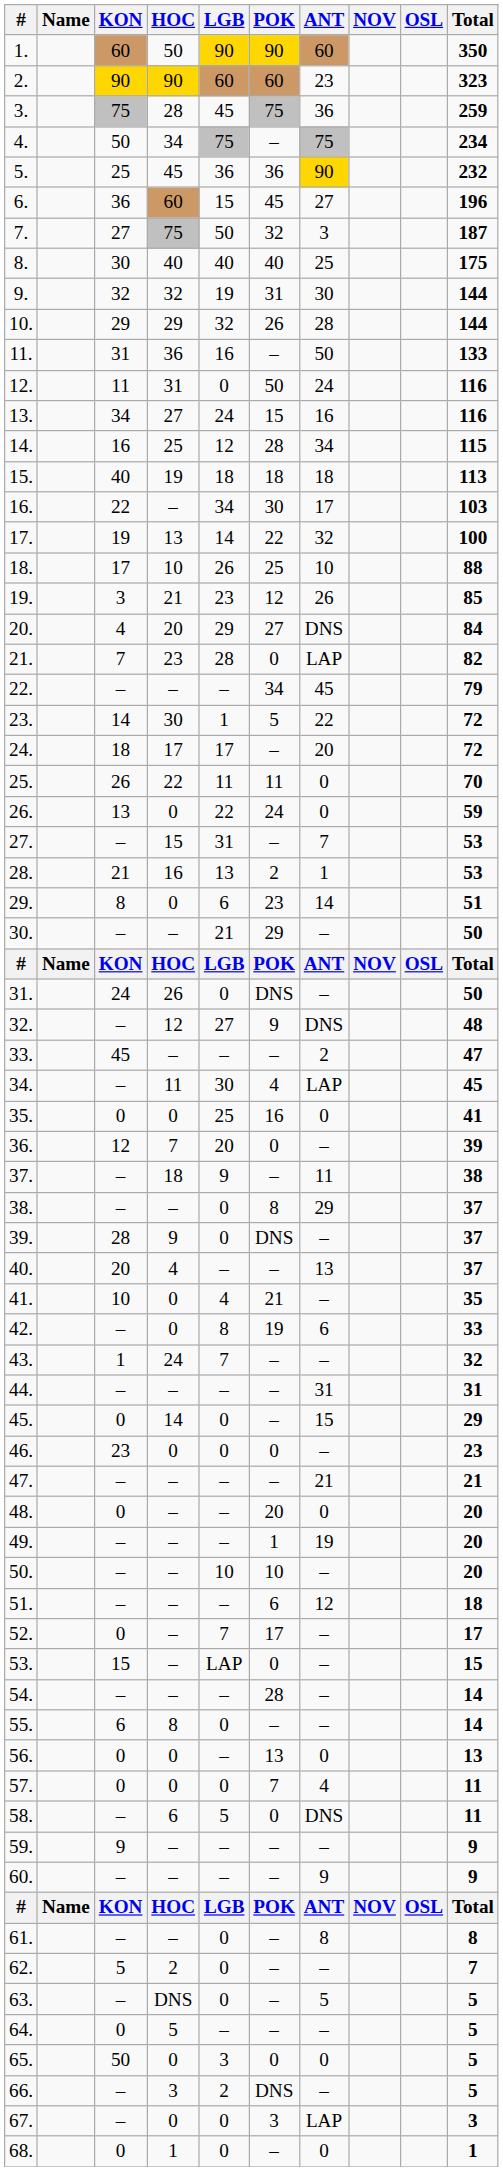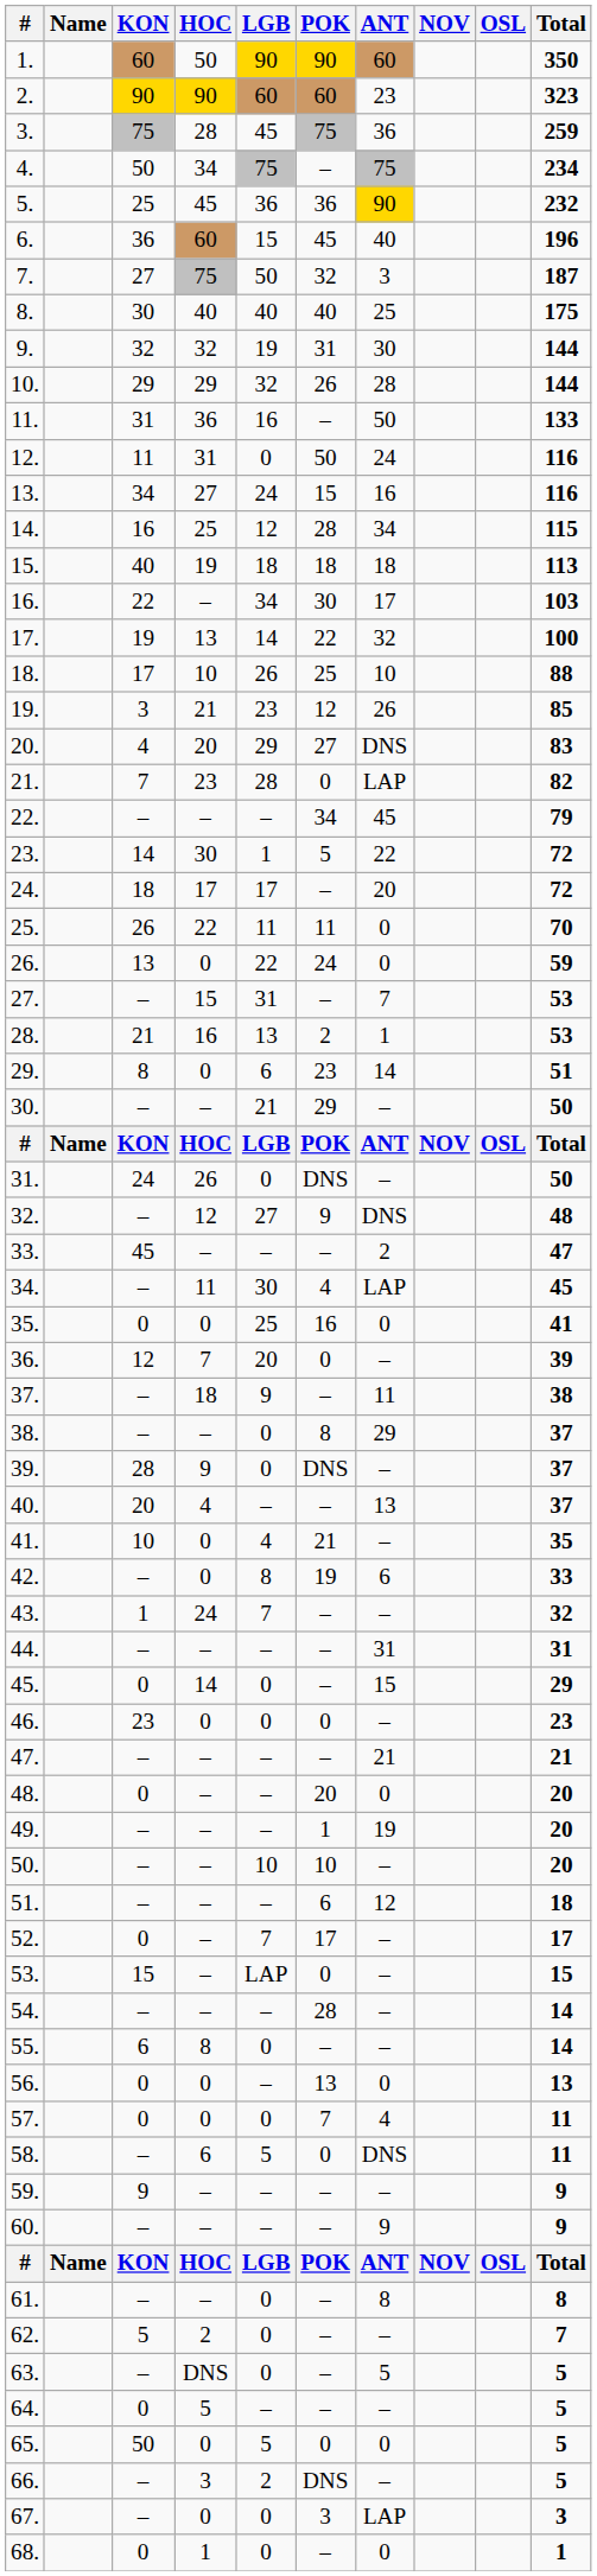 <table class="wikitable" style="text-align:center;">
 <tr>
 <th>#</th>
 <th>Name</th>
 <th><a href='#'>KON</a></th>
 <th><a href='#'>HOC</a></th>
 <th><a href='#'>LGB</a></th>
 <th><a href='#'>POK</a></th>
 <th><a href='#'>ANT</a></th>
 <th><a href='#'>NOV</a></th>
 <th><a href='#'>OSL</a></th>
 <th><strong>Total</strong></th>
 </tr>
 <tr>
 <td>1.</td>
 <td align="left"></td>
 <td bgcolor="CC9966">60</td>
 <td>50</td>
 <td bgcolor="gold">90</td>
 <td bgcolor="gold">90</td>
 <td bgcolor="CC9966">60</td>
 <td></td>
 <td></td>
 <td><strong>350</strong></td>
 </tr>
 <tr>
 <td>2.</td>
 <td align="left"></td>
 <td bgcolor="gold">90</td>
 <td bgcolor="gold">90</td>
 <td bgcolor="CC9966">60</td>
 <td bgcolor="CC9966">60</td>
 <td>23</td>
 <td></td>
 <td></td>
 <td><strong>323</strong></td>
 </tr>
 <tr>
 <td>3.</td>
 <td align="left"></td>
 <td bgcolor="silver">75</td>
 <td>28</td>
 <td>45</td>
 <td bgcolor="silver">75</td>
 <td>36</td>
 <td></td>
 <td></td>
 <td><strong>259</strong></td>
 </tr>
 <tr>
 <td>4.</td>
 <td align="left"></td>
 <td>50</td>
 <td>34</td>
 <td bgcolor="silver">75</td>
 <td>–</td>
 <td bgcolor="silver">75</td>
 <td></td>
 <td></td>
 <td><strong>234</strong></td>
 </tr>
 <tr>
 <td>5.</td>
 <td align="left"></td>
 <td>25</td>
 <td>45</td>
 <td>36</td>
 <td>36</td>
 <td bgcolor="gold">90</td>
 <td></td>
 <td></td>
 <td><strong>232</strong></td>
 </tr>
 <tr>
 <td>6.</td>
 <td align="left"></td>
 <td>36</td>
 <td bgcolor="CC9966">60</td>
 <td>15</td>
 <td>45</td>
-<td>27</td>
+<td>40</td>
 <td></td>
 <td></td>
 <td><strong>196</strong></td>
 </tr>
 <tr>
 <td>7.</td>
 <td align="left"></td>
 <td>27</td>
 <td bgcolor="silver">75</td>
 <td>50</td>
 <td>32</td>
 <td>3</td>
 <td></td>
 <td></td>
 <td><strong>187</strong></td>
 </tr>
 <tr>
 <td>8.</td>
 <td align="left"></td>
 <td>30</td>
 <td>40</td>
 <td>40</td>
 <td>40</td>
 <td>25</td>
 <td></td>
 <td></td>
 <td><strong>175</strong></td>
 </tr>
 <tr>
 <td>9.</td>
 <td align="left"></td>
 <td>32</td>
 <td>32</td>
 <td>19</td>
 <td>31</td>
 <td>30</td>
 <td></td>
 <td></td>
 <td><strong>144</strong></td>
 </tr>
 <tr>
 <td>10.</td>
 <td align="left"></td>
 <td>29</td>
 <td>29</td>
 <td>32</td>
 <td>26</td>
 <td>28</td>
 <td></td>
 <td></td>
 <td><strong>144</strong></td>
 </tr>
 <tr>
 <td>11.</td>
 <td align="left"></td>
 <td>31</td>
 <td>36</td>
 <td>16</td>
 <td>–</td>
 <td>50</td>
 <td></td>
 <td></td>
 <td><strong>133</strong></td>
 </tr>
 <tr>
 <td>12.</td>
 <td align="left"></td>
 <td>11</td>
 <td>31</td>
 <td>0</td>
 <td>50</td>
 <td>24</td>
 <td></td>
 <td></td>
 <td><strong>116</strong></td>
 </tr>
 <tr>
 <td>13.</td>
 <td align="left"></td>
 <td>34</td>
 <td>27</td>
 <td>24</td>
 <td>15</td>
 <td>16</td>
 <td></td>
 <td></td>
 <td><strong>116</strong></td>
 </tr>
 <tr>
 <td>14.</td>
 <td align="left"></td>
 <td>16</td>
 <td>25</td>
 <td>12</td>
 <td>28</td>
 <td>34</td>
 <td></td>
 <td></td>
 <td><strong>115</strong></td>
 </tr>
 <tr>
 <td>15.</td>
 <td align="left"></td>
 <td>40</td>
 <td>19</td>
 <td>18</td>
 <td>18</td>
 <td>18</td>
 <td></td>
 <td></td>
 <td><strong>113</strong></td>
 </tr>
 <tr>
 <td>16.</td>
 <td align="left"></td>
 <td>22</td>
 <td>–</td>
 <td>34</td>
 <td>30</td>
 <td>17</td>
 <td></td>
 <td></td>
 <td><strong>103</strong></td>
 </tr>
 <tr>
 <td>17.</td>
 <td align="left"></td>
 <td>19</td>
 <td>13</td>
 <td>14</td>
 <td>22</td>
 <td>32</td>
 <td></td>
 <td></td>
 <td><strong>100</strong></td>
 </tr>
 <tr>
 <td>18.</td>
 <td align="left"></td>
 <td>17</td>
 <td>10</td>
 <td>26</td>
 <td>25</td>
 <td>10</td>
 <td></td>
 <td></td>
 <td><strong>88</strong></td>
 </tr>
 <tr>
 <td>19.</td>
 <td align="left"></td>
 <td>3</td>
 <td>21</td>
 <td>23</td>
 <td>12</td>
 <td>26</td>
 <td></td>
 <td></td>
 <td><strong>85</strong></td>
 </tr>
 <tr>
 <td>20.</td>
 <td align="left"></td>
 <td>4</td>
 <td>20</td>
 <td>29</td>
 <td>27</td>
 <td>DNS</td>
 <td></td>
 <td></td>
-<td><strong>84</strong></td>
+<td><strong>83</strong></td>
 </tr>
 <tr>
 <td>21.</td>
 <td align="left"></td>
 <td>7</td>
 <td>23</td>
 <td>28</td>
 <td>0</td>
 <td>LAP</td>
 <td></td>
 <td></td>
 <td><strong>82</strong></td>
 </tr>
 <tr>
 <td>22.</td>
 <td align="left"></td>
 <td>–</td>
 <td>–</td>
 <td>–</td>
 <td>34</td>
 <td>45</td>
 <td></td>
 <td></td>
 <td><strong>79</strong></td>
 </tr>
 <tr>
 <td>23.</td>
 <td align="left"></td>
 <td>14</td>
 <td>30</td>
 <td>1</td>
 <td>5</td>
 <td>22</td>
 <td></td>
 <td></td>
 <td><strong>72</strong></td>
 </tr>
 <tr>
 <td>24.</td>
 <td align="left"></td>
 <td>18</td>
 <td>17</td>
 <td>17</td>
 <td>–</td>
 <td>20</td>
 <td></td>
 <td></td>
 <td><strong>72</strong></td>
 </tr>
 <tr>
 <td>25.</td>
 <td align="left"></td>
 <td>26</td>
 <td>22</td>
 <td>11</td>
 <td>11</td>
 <td>0</td>
 <td></td>
 <td></td>
 <td><strong>70</strong></td>
 </tr>
 <tr>
 <td>26.</td>
 <td align="left"></td>
 <td>13</td>
 <td>0</td>
 <td>22</td>
 <td>24</td>
 <td>0</td>
 <td></td>
 <td></td>
 <td><strong>59</strong></td>
 </tr>
 <tr>
 <td>27.</td>
 <td align="left"></td>
 <td>–</td>
 <td>15</td>
 <td>31</td>
 <td>–</td>
 <td>7</td>
 <td></td>
 <td></td>
 <td><strong>53</strong></td>
 </tr>
 <tr>
 <td>28.</td>
 <td align="left"></td>
 <td>21</td>
 <td>16</td>
 <td>13</td>
 <td>2</td>
 <td>1</td>
 <td></td>
 <td></td>
 <td><strong>53</strong></td>
 </tr>
 <tr>
 <td>29.</td>
 <td align="left"></td>
 <td>8</td>
 <td>0</td>
 <td>6</td>
 <td>23</td>
 <td>14</td>
 <td></td>
 <td></td>
 <td><strong>51</strong></td>
 </tr>
 <tr>
 <td>30.</td>
 <td align="left"></td>
 <td>–</td>
 <td>–</td>
 <td>21</td>
 <td>29</td>
 <td>–</td>
 <td></td>
 <td></td>
 <td><strong>50</strong></td>
 </tr>
 <tr>
 <th>#</th>
 <th>Name</th>
 <th><a href='#'>KON</a></th>
 <th><a href='#'>HOC</a></th>
 <th><a href='#'>LGB</a></th>
 <th><a href='#'>POK</a></th>
 <th><a href='#'>ANT</a></th>
 <th><a href='#'>NOV</a></th>
 <th><a href='#'>OSL</a></th>
 <th><strong>Total</strong></th>
 </tr>
 <tr>
 <td>31.</td>
 <td align="left"></td>
 <td>24</td>
 <td>26</td>
 <td>0</td>
 <td>DNS</td>
 <td>–</td>
 <td></td>
 <td></td>
 <td><strong>50</strong></td>
 </tr>
 <tr>
 <td>32.</td>
 <td align="left"></td>
 <td>–</td>
 <td>12</td>
 <td>27</td>
 <td>9</td>
 <td>DNS</td>
 <td></td>
 <td></td>
 <td><strong>48</strong></td>
 </tr>
 <tr>
 <td>33.</td>
 <td align="left"></td>
 <td>45</td>
 <td>–</td>
 <td>–</td>
 <td>–</td>
 <td>2</td>
 <td></td>
 <td></td>
 <td><strong>47</strong></td>
 </tr>
 <tr>
 <td>34.</td>
 <td align="left"></td>
 <td>–</td>
 <td>11</td>
 <td>30</td>
 <td>4</td>
 <td>LAP</td>
 <td></td>
 <td></td>
 <td><strong>45</strong></td>
 </tr>
 <tr>
 <td>35.</td>
 <td align="left"></td>
 <td>0</td>
 <td>0</td>
 <td>25</td>
 <td>16</td>
 <td>0</td>
 <td></td>
 <td></td>
 <td><strong>41</strong></td>
 </tr>
 <tr>
 <td>36.</td>
 <td align="left"></td>
 <td>12</td>
 <td>7</td>
 <td>20</td>
 <td>0</td>
 <td>–</td>
 <td></td>
 <td></td>
 <td><strong>39</strong></td>
 </tr>
 <tr>
 <td>37.</td>
 <td align="left"></td>
 <td>–</td>
 <td>18</td>
 <td>9</td>
 <td>–</td>
 <td>11</td>
 <td></td>
 <td></td>
 <td><strong>38</strong></td>
 </tr>
 <tr>
 <td>38.</td>
 <td align="left"></td>
 <td>–</td>
 <td>–</td>
 <td>0</td>
 <td>8</td>
 <td>29</td>
 <td></td>
 <td></td>
 <td><strong>37</strong></td>
 </tr>
 <tr>
 <td>39.</td>
 <td align="left"></td>
 <td>28</td>
 <td>9</td>
 <td>0</td>
 <td>DNS</td>
 <td>–</td>
 <td></td>
 <td></td>
 <td><strong>37</strong></td>
 </tr>
 <tr>
 <td>40.</td>
 <td align="left"></td>
 <td>20</td>
 <td>4</td>
 <td>–</td>
 <td>–</td>
 <td>13</td>
 <td></td>
 <td></td>
 <td><strong>37</strong></td>
 </tr>
 <tr>
 <td>41.</td>
 <td align="left"></td>
 <td>10</td>
 <td>0</td>
 <td>4</td>
 <td>21</td>
 <td>–</td>
 <td></td>
 <td></td>
 <td><strong>35</strong></td>
 </tr>
 <tr>
 <td>42.</td>
 <td align="left"></td>
 <td>–</td>
 <td>0</td>
 <td>8</td>
 <td>19</td>
 <td>6</td>
 <td></td>
 <td></td>
 <td><strong>33</strong></td>
 </tr>
 <tr>
 <td>43.</td>
 <td align="left"></td>
 <td>1</td>
 <td>24</td>
 <td>7</td>
 <td>–</td>
 <td>–</td>
 <td></td>
 <td></td>
 <td><strong>32</strong></td>
 </tr>
 <tr>
 <td>44.</td>
 <td align="left"></td>
 <td>–</td>
 <td>–</td>
 <td>–</td>
 <td>–</td>
 <td>31</td>
 <td></td>
 <td></td>
 <td><strong>31</strong></td>
 </tr>
 <tr>
 <td>45.</td>
 <td align="left"></td>
 <td>0</td>
 <td>14</td>
 <td>0</td>
 <td>–</td>
 <td>15</td>
 <td></td>
 <td></td>
 <td><strong>29</strong></td>
 </tr>
 <tr>
 <td>46.</td>
 <td align="left"></td>
 <td>23</td>
 <td>0</td>
 <td>0</td>
 <td>0</td>
 <td>–</td>
 <td></td>
 <td></td>
 <td><strong>23</strong></td>
 </tr>
 <tr>
 <td>47.</td>
 <td align="left"></td>
 <td>–</td>
 <td>–</td>
 <td>–</td>
 <td>–</td>
 <td>21</td>
 <td></td>
 <td></td>
 <td><strong>21</strong></td>
 </tr>
 <tr>
 <td>48.</td>
 <td align="left"></td>
 <td>0</td>
 <td>–</td>
 <td>–</td>
 <td>20</td>
 <td>0</td>
 <td></td>
 <td></td>
 <td><strong>20</strong></td>
 </tr>
 <tr>
 <td>49.</td>
 <td align="left"></td>
 <td>–</td>
 <td>–</td>
 <td>–</td>
 <td>1</td>
 <td>19</td>
 <td></td>
 <td></td>
 <td><strong>20</strong></td>
 </tr>
 <tr>
 <td>50.</td>
 <td align="left"></td>
 <td>–</td>
 <td>–</td>
 <td>10</td>
 <td>10</td>
 <td>–</td>
 <td></td>
 <td></td>
 <td><strong>20</strong></td>
 </tr>
 <tr>
 <td>51.</td>
 <td align="left"></td>
 <td>–</td>
 <td>–</td>
 <td>–</td>
 <td>6</td>
 <td>12</td>
 <td></td>
 <td></td>
 <td><strong>18</strong></td>
 </tr>
 <tr>
 <td>52.</td>
 <td align="left"></td>
 <td>0</td>
 <td>–</td>
 <td>7</td>
 <td>17</td>
 <td>–</td>
 <td></td>
 <td></td>
 <td><strong>17</strong></td>
 </tr>
 <tr>
 <td>53.</td>
 <td align="left"></td>
 <td>15</td>
 <td>–</td>
 <td>LAP</td>
 <td>0</td>
 <td>–</td>
 <td></td>
 <td></td>
 <td><strong>15</strong></td>
 </tr>
 <tr>
 <td>54.</td>
 <td align="left"></td>
 <td>–</td>
 <td>–</td>
 <td>–</td>
 <td>28</td>
 <td>–</td>
 <td></td>
 <td></td>
 <td><strong>14</strong></td>
 </tr>
 <tr>
 <td>55.</td>
 <td align="left"></td>
 <td>6</td>
 <td>8</td>
 <td>0</td>
 <td>–</td>
 <td>–</td>
 <td></td>
 <td></td>
 <td><strong>14</strong></td>
 </tr>
 <tr>
 <td>56.</td>
 <td align="left"></td>
 <td>0</td>
 <td>0</td>
 <td>–</td>
 <td>13</td>
 <td>0</td>
 <td></td>
 <td></td>
 <td><strong>13</strong></td>
 </tr>
 <tr>
 <td>57.</td>
 <td align="left"></td>
 <td>0</td>
 <td>0</td>
 <td>0</td>
 <td>7</td>
 <td>4</td>
 <td></td>
 <td></td>
 <td><strong>11</strong></td>
 </tr>
 <tr>
 <td>58.</td>
 <td align="left"></td>
 <td>–</td>
 <td>6</td>
 <td>5</td>
 <td>0</td>
 <td>DNS</td>
 <td></td>
 <td></td>
 <td><strong>11</strong></td>
 </tr>
 <tr>
 <td>59.</td>
 <td align="left"></td>
 <td>9</td>
 <td>–</td>
 <td>–</td>
 <td>–</td>
 <td>–</td>
 <td></td>
 <td></td>
 <td><strong>9</strong></td>
 </tr>
 <tr>
 <td>60.</td>
 <td align="left"></td>
 <td>–</td>
 <td>–</td>
 <td>–</td>
 <td>–</td>
 <td>9</td>
 <td></td>
 <td></td>
 <td><strong>9</strong></td>
 </tr>
 <tr>
 <th>#</th>
 <th>Name</th>
 <th><a href='#'>KON</a></th>
 <th><a href='#'>HOC</a></th>
 <th><a href='#'>LGB</a></th>
 <th><a href='#'>POK</a></th>
 <th><a href='#'>ANT</a></th>
 <th><a href='#'>NOV</a></th>
 <th><a href='#'>OSL</a></th>
 <th><strong>Total</strong></th>
 </tr>
 <tr>
 <td>61.</td>
 <td align="left"></td>
 <td>–</td>
 <td>–</td>
 <td>0</td>
 <td>–</td>
 <td>8</td>
 <td></td>
 <td></td>
 <td><strong>8</strong></td>
 </tr>
 <tr>
 <td>62.</td>
 <td align="left"></td>
 <td>5</td>
 <td>2</td>
 <td>0</td>
 <td>–</td>
 <td>–</td>
 <td></td>
 <td></td>
 <td><strong>7</strong></td>
 </tr>
 <tr>
 <td>63.</td>
 <td align="left"></td>
 <td>–</td>
 <td>DNS</td>
 <td>0</td>
 <td>–</td>
 <td>5</td>
 <td></td>
 <td></td>
 <td><strong>5</strong></td>
 </tr>
 <tr>
 <td>64.</td>
 <td align="left"></td>
 <td>0</td>
 <td>5</td>
 <td>–</td>
 <td>–</td>
 <td>–</td>
 <td></td>
 <td></td>
 <td><strong>5</strong></td>
 </tr>
 <tr>
 <td>65.</td>
 <td align="left"></td>
 <td>50</td>
 <td>0</td>
-<td>3</td>
+<td>5</td>
 <td>0</td>
 <td>0</td>
 <td></td>
 <td></td>
 <td><strong>5</strong></td>
 </tr>
 <tr>
 <td>66.</td>
 <td align="left"></td>
 <td>–</td>
 <td>3</td>
 <td>2</td>
 <td>DNS</td>
 <td>–</td>
 <td></td>
 <td></td>
 <td><strong>5</strong></td>
 </tr>
 <tr>
 <td>67.</td>
 <td align="left"></td>
 <td>–</td>
 <td>0</td>
 <td>0</td>
 <td>3</td>
 <td>LAP</td>
 <td></td>
 <td></td>
 <td><strong>3</strong></td>
 </tr>
 <tr>
 <td>68.</td>
 <td align="left"></td>
 <td>0</td>
 <td>1</td>
 <td>0</td>
 <td>–</td>
 <td>0</td>
 <td></td>
 <td></td>
 <td><strong>1</strong></td>
 </tr>
 </table>
